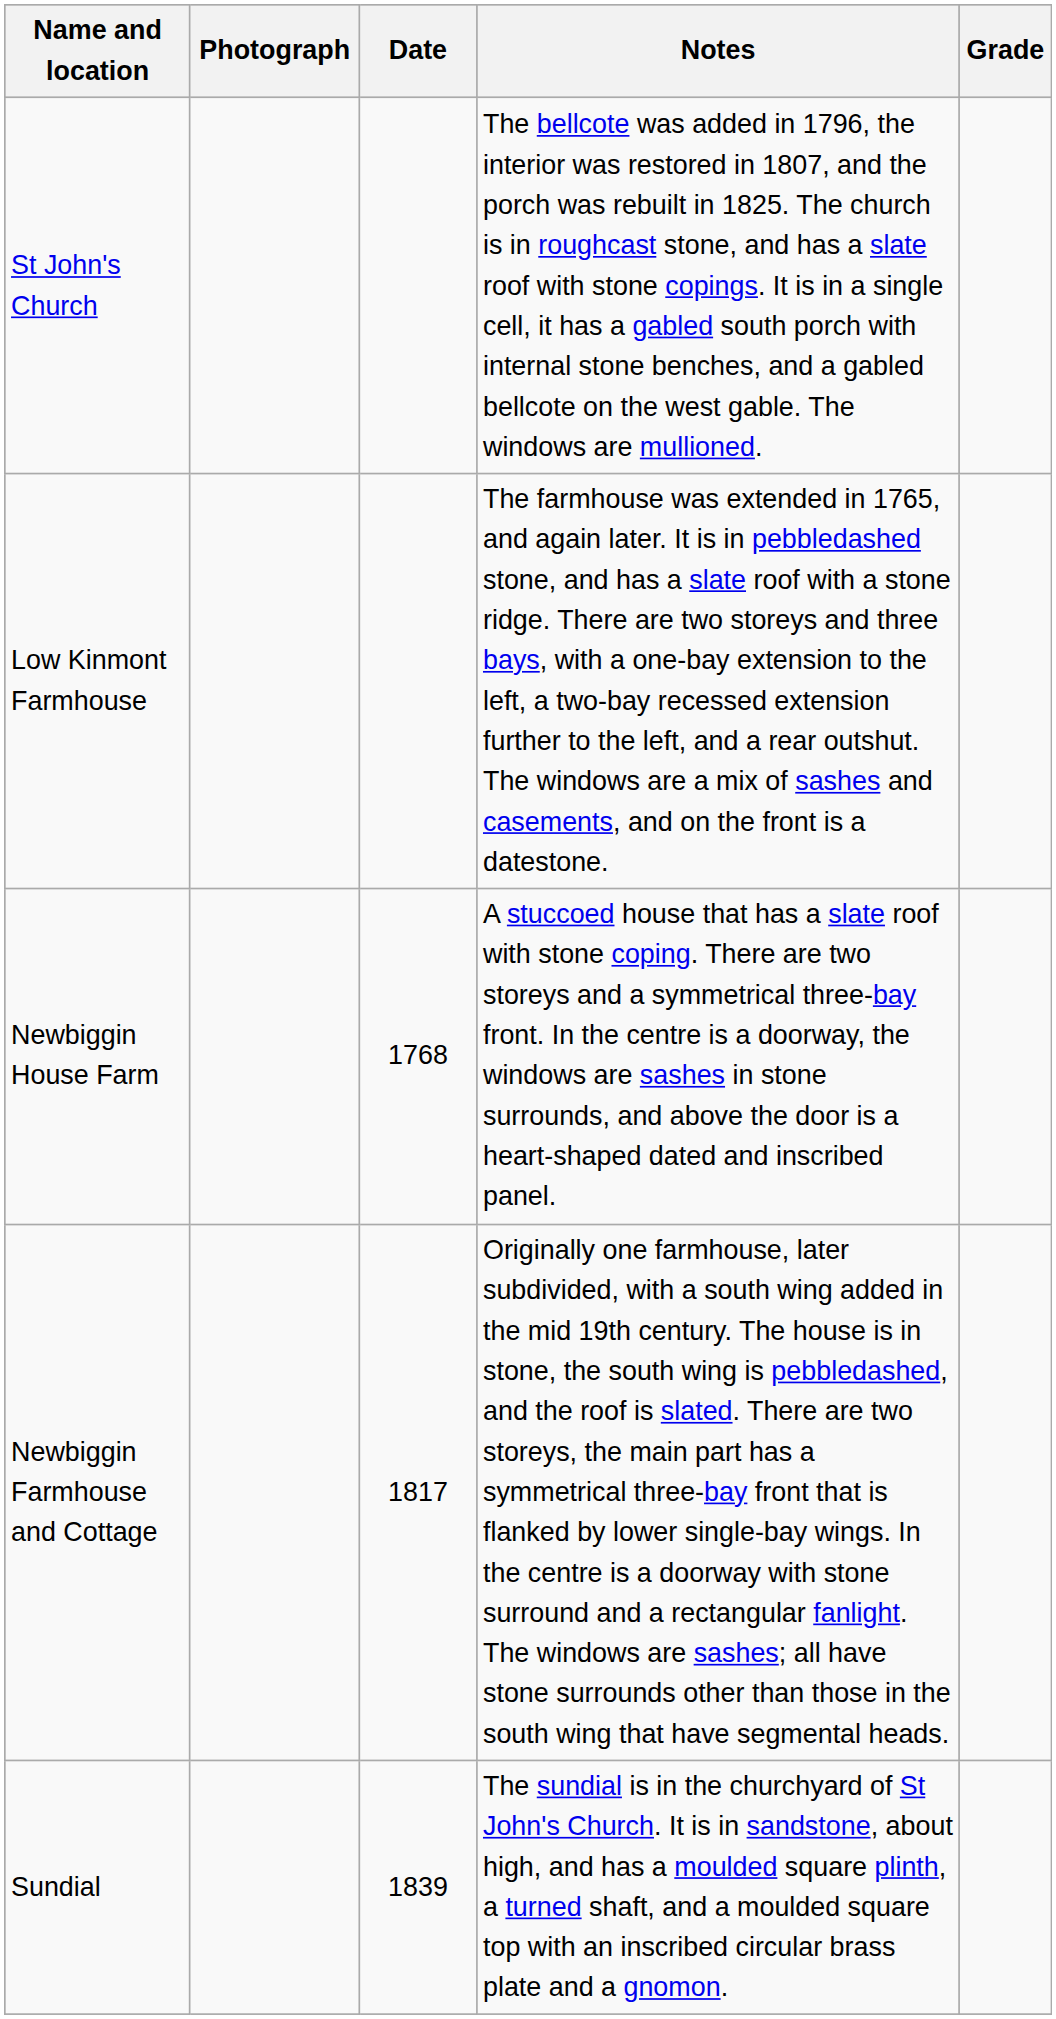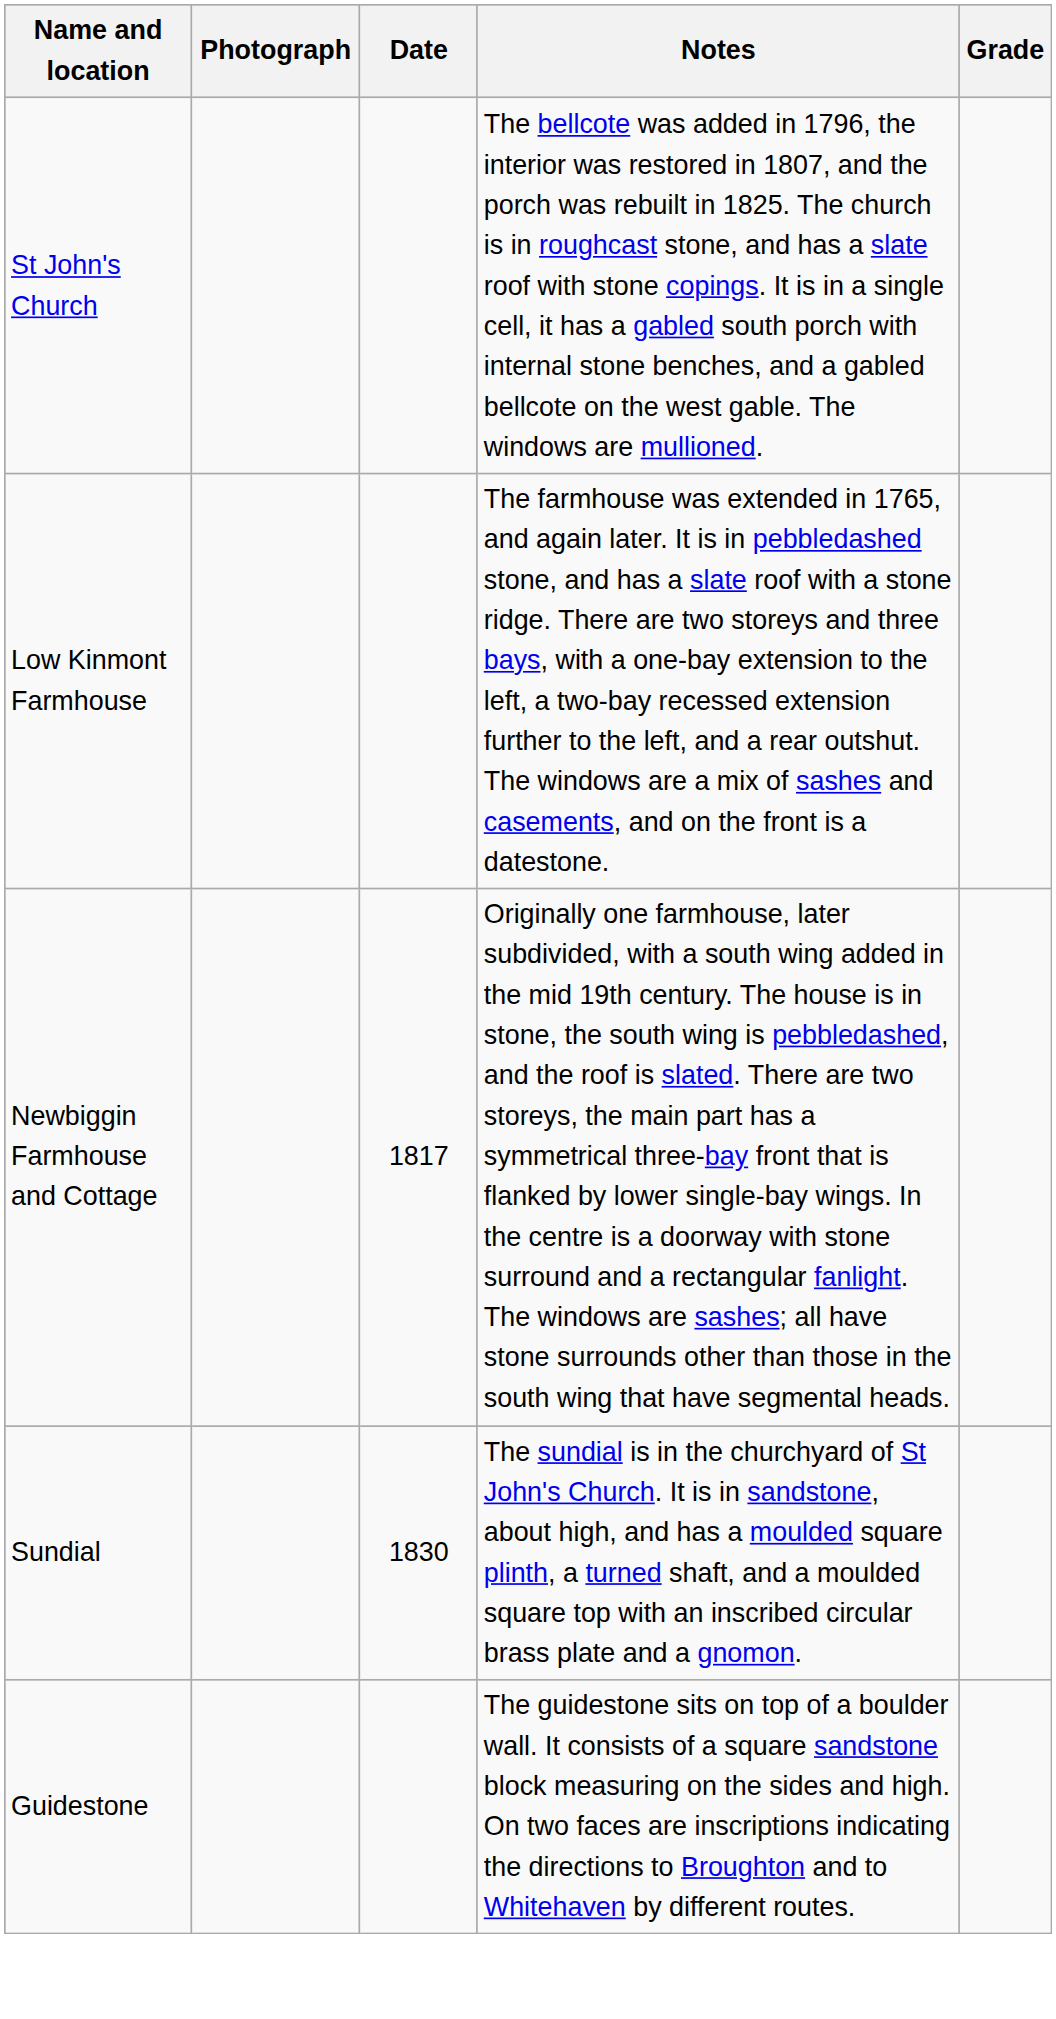 <table class="wikitable sortable plainrowheaders" style="width:100%; border:0; text-align:left; line-height:150%;">
 <tr>
 <th scope="col"  style="width:150px">Name and location</th>
 <th scope="col"  style="width:100px" class="unsortable">Photograph</th>
 <th scope="col"  style="width:120px">Date</th>
 <th scope="col"  style="width:650px" class="unsortable">Notes</th>
 <th scope="col"  style="width:50px">Grade</th>
 </tr>
 <tr>
 <td><a href='#'>St John's Church</a><br><small></small></td>
 <td></td>
 <td align="center"></td>
 <td>The <a href='#'>bellcote</a> was added in 1796, the interior was restored in 1807, and the porch was rebuilt in 1825.  The church is in <a href='#'>roughcast</a> stone, and has a <a href='#'>slate</a> roof with stone <a href='#'>copings</a>.  It is in a single cell, it has a <a href='#'>gabled</a> south porch with internal stone benches, and a gabled bellcote on the west gable.  The windows are <a href='#'>mullioned</a>.</td>
 <td align="center" ></td>
 </tr>
 <tr>
 <td>Low Kinmont Farmhouse<br><small></small></td>
 <td></td>
 <td align="center"></td>
 <td>The farmhouse was extended in 1765, and again later.  It is in <a href='#'>pebbledashed</a> stone, and has a <a href='#'>slate</a> roof with a stone ridge.  There are two storeys and three <a href='#'>bays</a>, with a one-bay extension to the left, a two-bay recessed extension further to the left, and a rear outshut.  The windows are a mix of <a href='#'>sashes</a> and <a href='#'>casements</a>, and on the front is a datestone.</td>
 <td align="center" ></td>
 </tr>
 <tr>
-<td>Newbiggin House Farm<br><small></small></td>
-<td></td>
-<td align="center">1768</td>
-<td>A <a href='#'>stuccoed</a> house that has a <a href='#'>slate</a> roof with stone <a href='#'>coping</a>.  There are two storeys and a symmetrical three-<a href='#'>bay</a> front.  In the centre is a doorway, the windows are <a href='#'>sashes</a> in stone surrounds, and above the door is a heart-shaped dated and inscribed panel.</td>
-<td align="center" ></td>
-</tr>
-<tr>
 <td>Newbiggin Farmhouse and Cottage<br><small></small></td>
 <td></td>
 <td align="center">1817</td>
 <td>Originally one farmhouse, later subdivided, with a south wing added in the mid 19th century.  The house is in stone, the south wing is <a href='#'>pebbledashed</a>, and the roof is <a href='#'>slated</a>.  There are two storeys, the main part has a symmetrical three-<a href='#'>bay</a> front that is flanked by lower single-bay wings.  In the centre is a doorway with stone surround and a rectangular <a href='#'>fanlight</a>.  The windows are <a href='#'>sashes</a>; all have stone surrounds other than those in the south wing that have segmental heads.</td>
 <td align="center" ></td>
 </tr>
 <tr>
 <td>Sundial<br><small></small></td>
 <td></td>
-<td align="center">1839</td>
+<td align="center">1830</td>
 <td>The <a href='#'>sundial</a> is in the churchyard of <a href='#'>St John's Church</a>.  It is in <a href='#'>sandstone</a>, about  high, and has a <a href='#'>moulded</a> square <a href='#'>plinth</a>, a <a href='#'>turned</a> shaft, and a moulded square top with an inscribed circular brass plate and a <a href='#'>gnomon</a>.</td>
+<td align="center" ></td>
+</tr>
+<tr>
+<td>Guidestone<br><small></small></td>
+<td></td>
+<td align="center"></td>
+<td>The guidestone sits on top of a boulder wall.  It consists of a square <a href='#'>sandstone</a> block measuring  on the sides and  high.  On two faces are inscriptions indicating the directions to <a href='#'>Broughton</a> and to <a href='#'>Whitehaven</a> by different routes.</td>
 <td align="center" ></td>
 </tr>
 <tr>
 </tr>
 </table>
